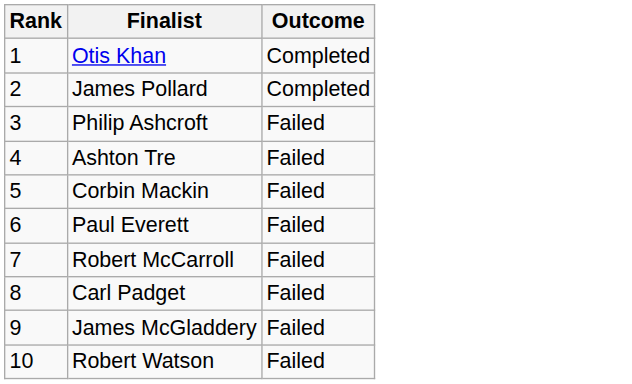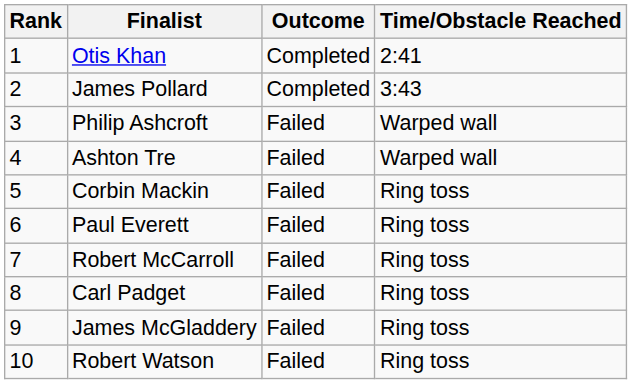 <table class="wikitable">
 <tr>
 <th>Rank</th>
 <th>Finalist</th>
 <th>Outcome</th>
+<th>Time/Obstacle Reached</th>
 </tr>
 <tr>
 <td>1</td>
 <td><a href='#'>Otis Khan</a></td>
 <td>Completed</td>
+<td>2:41</td>
 </tr>
 <tr>
 <td>2</td>
 <td>James Pollard</td>
 <td>Completed</td>
+<td>3:43</td>
 </tr>
 <tr>
 <td>3</td>
 <td>Philip Ashcroft</td>
 <td>Failed</td>
+<td>Warped wall</td>
 </tr>
 <tr>
 <td>4</td>
 <td>Ashton Tre</td>
 <td>Failed</td>
+<td>Warped wall</td>
 </tr>
 <tr>
 <td>5</td>
 <td>Corbin Mackin</td>
 <td>Failed</td>
+<td>Ring toss</td>
 </tr>
 <tr>
 <td>6</td>
 <td>Paul Everett</td>
 <td>Failed</td>
+<td>Ring toss</td>
 </tr>
 <tr>
 <td>7</td>
 <td>Robert McCarroll</td>
 <td>Failed</td>
+<td>Ring toss</td>
 </tr>
 <tr>
 <td>8</td>
 <td>Carl Padget</td>
 <td>Failed</td>
+<td>Ring toss</td>
 </tr>
 <tr>
 <td>9</td>
 <td>James McGladdery</td>
 <td>Failed</td>
+<td>Ring toss</td>
 </tr>
 <tr>
 <td>10</td>
 <td>Robert Watson</td>
 <td>Failed</td>
+<td>Ring toss</td>
 </tr>
 </table>
